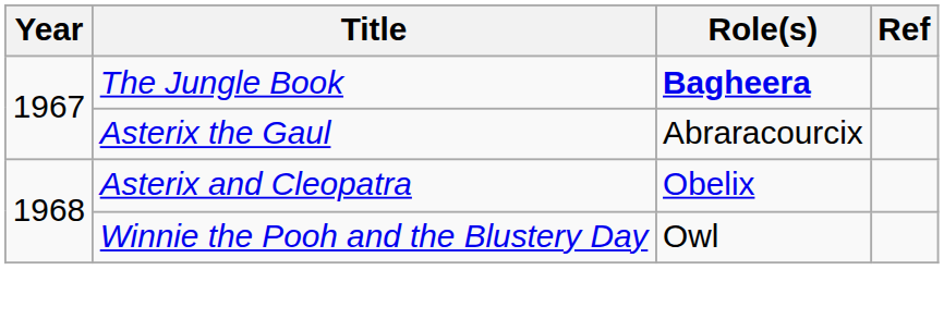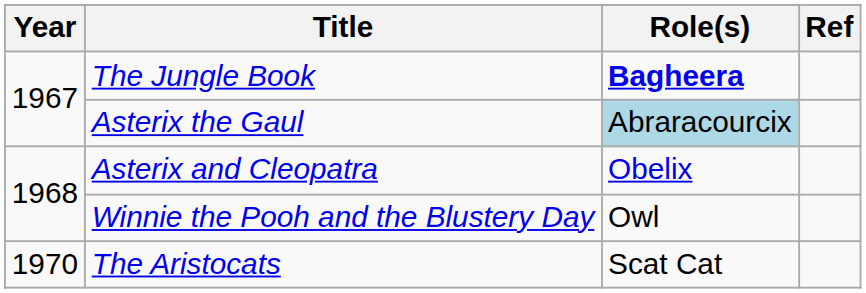 <table class="wikitable plainrowheaders sortable">
 <tr>
 <th scope="col">Year</th>
 <th scope="col">Title</th>
 <th scope="col">Role(s)</th>
 <th scope="col" class="unsortable">Ref</th>
 </tr>
 <tr>
 <td rowspan=2>1967</td>
 <td><em><a href='#'>The Jungle Book</a></em></td>
 <td><strong><a href='#'>Bagheera</a></strong></td>
 <td></td>
 </tr>
 <tr>
 <td><em><a href='#'>Asterix the Gaul</a></em></td>
-<td>Abraracourcix</td>
+<td style="background: lightblue;">Abraracourcix</td>
 <td></td>
 </tr>
 <tr>
 <td rowspan=2>1968</td>
 <td><em><a href='#'>Asterix and Cleopatra</a></em></td>
 <td><a href='#'>Obelix</a></td>
 <td></td>
 </tr>
 <tr>
 <td><em><a href='#'>Winnie the Pooh and the Blustery Day</a></em></td>
 <td>Owl</td>
 <td></td>
 </tr>
+<tr>
+<td>1970</td>
+<td><em><a href='#'>The Aristocats</a></em></td>
+<td>Scat Cat</td>
+<td></td>
+</tr>
 </table>
